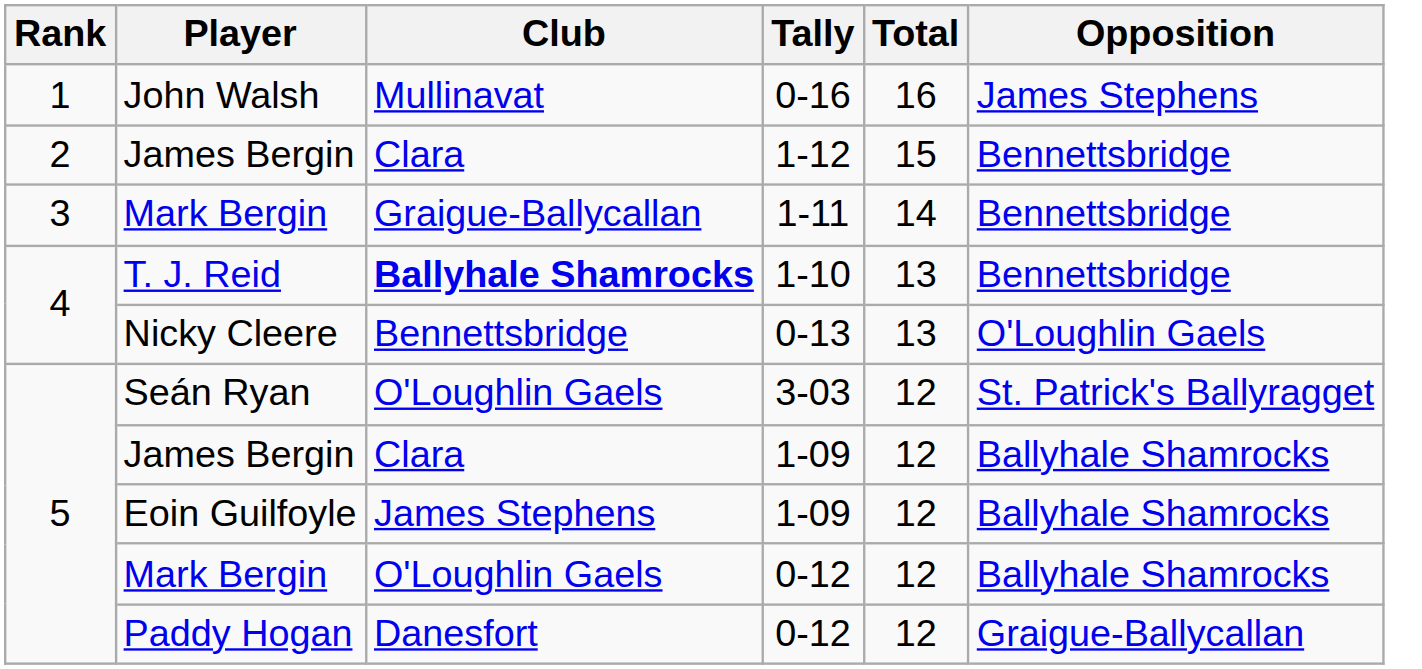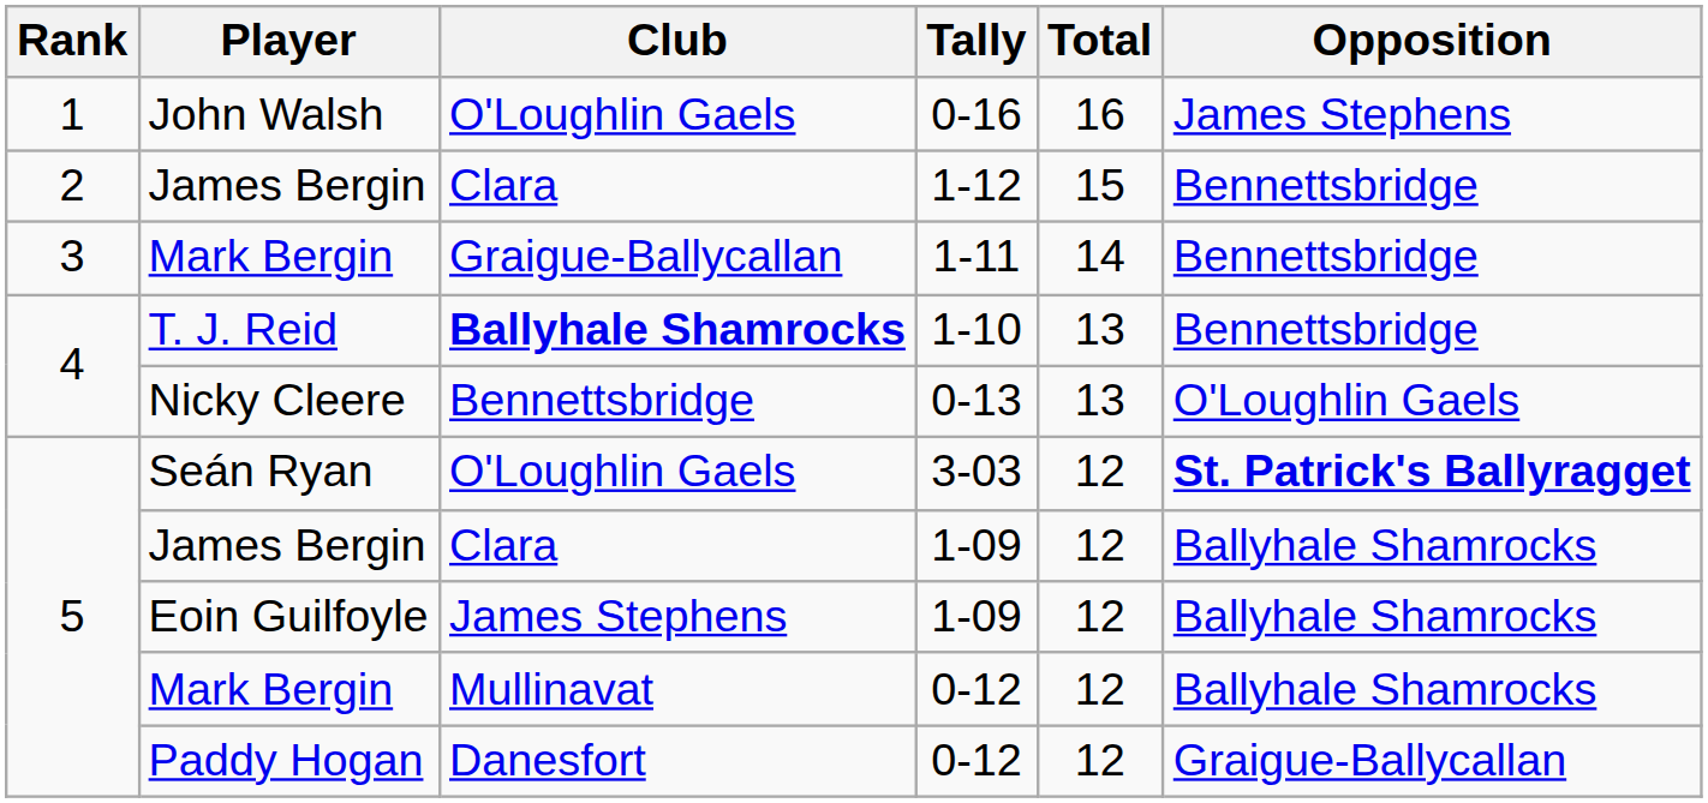 <table class="wikitable">
 <tr>
 <th>Rank</th>
 <th>Player</th>
 <th>Club</th>
 <th>Tally</th>
 <th>Total</th>
 <th>Opposition</th>
 </tr>
 <tr>
 <td rowspan="1" style="text-align:center;">1</td>
 <td>John Walsh</td>
-<td><a href='#'>Mullinavat</a></td>
+<td><a href='#'>O'Loughlin Gaels</a></td>
 <td align=center>0-16</td>
 <td align=center>16</td>
 <td><a href='#'>James Stephens</a></td>
 </tr>
 <tr>
 <td rowspan="1" style="text-align:center;">2</td>
 <td>James Bergin</td>
 <td><a href='#'>Clara</a></td>
 <td align=center>1-12</td>
 <td align=center>15</td>
 <td><a href='#'>Bennettsbridge</a></td>
 </tr>
 <tr>
 <td rowspan="1" style="text-align:center;">3</td>
 <td><a href='#'>Mark Bergin</a></td>
 <td><a href='#'>Graigue-Ballycallan</a></td>
 <td align=center>1-11</td>
 <td align=center>14</td>
 <td><a href='#'>Bennettsbridge</a></td>
 </tr>
 <tr>
 <td rowspan="2" style="text-align:center;">4</td>
 <td><a href='#'>T. J. Reid</a></td>
 <td><strong><a href='#'>Ballyhale Shamrocks</a></strong></td>
 <td align=center>1-10</td>
 <td align=center>13</td>
 <td><a href='#'>Bennettsbridge</a></td>
 </tr>
 <tr>
 <td>Nicky Cleere</td>
 <td><a href='#'>Bennettsbridge</a></td>
 <td align=center>0-13</td>
 <td align=center>13</td>
 <td><a href='#'>O'Loughlin Gaels</a></td>
 </tr>
 <tr>
 <td rowspan="5" style="text-align:center;">5</td>
 <td>Seán Ryan</td>
 <td><a href='#'>O'Loughlin Gaels</a></td>
 <td align=center>3-03</td>
 <td align=center>12</td>
-<td><a href='#'>St. Patrick's Ballyragget</a></td>
+<td><strong><a href='#'>St. Patrick's Ballyragget</a></strong></td>
 </tr>
 <tr>
 <td>James Bergin</td>
 <td><a href='#'>Clara</a></td>
 <td align=center>1-09</td>
 <td align=center>12</td>
 <td><a href='#'>Ballyhale Shamrocks</a></td>
 </tr>
 <tr>
 <td>Eoin Guilfoyle</td>
 <td><a href='#'>James Stephens</a></td>
 <td align=center>1-09</td>
 <td align=center>12</td>
 <td><a href='#'>Ballyhale Shamrocks</a></td>
 </tr>
 <tr>
 <td><a href='#'>Mark Bergin</a></td>
-<td><a href='#'>O'Loughlin Gaels</a></td>
+<td><a href='#'>Mullinavat</a></td>
 <td align=center>0-12</td>
 <td align=center>12</td>
 <td><a href='#'>Ballyhale Shamrocks</a></td>
 </tr>
 <tr>
 <td><a href='#'>Paddy Hogan</a></td>
 <td><a href='#'>Danesfort</a></td>
 <td align=center>0-12</td>
 <td align=center>12</td>
 <td><a href='#'>Graigue-Ballycallan</a></td>
 </tr>
 </table>
